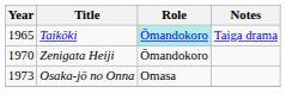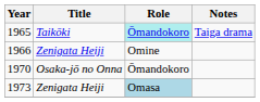 <table class="wikitable plainrowheaders sortable">
 <tr>
 <th scope="col">Year</th>
 <th scope="col">Title</th>
 <th scope="col">Role</th>
 <th scope="col">Notes</th>
 </tr>
 <tr>
 <td scope="row">1965</td>
 <td><em><a href='#'>Taikōki</a></em></td>
 <td style="background: paleturquoise;"><a href='#'>Ōmandokoro</a></td>
 <td><a href='#'>Taiga drama</a></td>
 </tr>
 <tr>
+<td scope="row">1966</td>
+<td><em><a href='#'>Zenigata Heiji</a></em></td>
+<td>Omine</td>
+<td></td>
+</tr>
+<tr>
 <td scope="row">1970</td>
-<td><em>Zenigata Heiji</em></td>
+<td><em>Osaka-jō no Onna</em></td>
 <td>Ōmandokoro</td>
 <td></td>
 </tr>
 <tr>
 <td scope="row">1973</td>
-<td><em>Osaka-jō no Onna</em></td>
-<td>Omasa</td>
+<td><em>Zenigata Heiji</em></td>
+<td style="background: lightblue;">Omasa</td>
 <td></td>
 </tr>
 <tr>
 </tr>
 </table>
